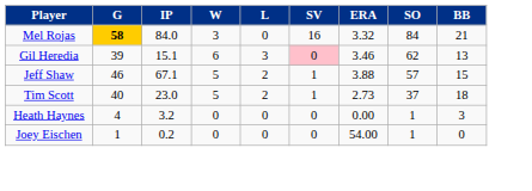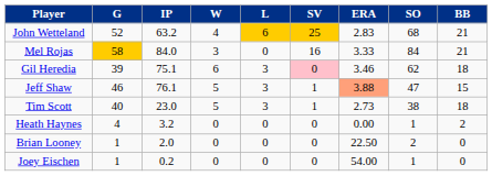 <table class="wikitable sortable">
 <tr>
 <th style="background:#003087;color:#FFFFFF;" width="16%">Player</th>
 <th style="background:#003087;color:#FFFFFF;" width="9%">G</th>
 <th style="background:#003087;color:#FFFFFF;" width="9%">IP</th>
 <th style="background:#003087;color:#FFFFFF;" width="9%">W</th>
 <th style="background:#003087;color:#FFFFFF;" width="9%">L</th>
 <th style="background:#003087;color:#FFFFFF;" width="9%">SV</th>
 <th style="background:#003087;color:#FFFFFF;" width="9%">ERA</th>
 <th style="background:#003087;color:#FFFFFF;" width="9%">SO</th>
 <th style="background:#003087;color:#FFFFFF;" width="9%">BB</th>
 </tr>
 <tr align="center">
+<td><a href='#'>John Wetteland</a></td>
+<td>52</td>
+<td>63.2</td>
+<td>4</td>
+<td bgcolor="#FFCC00">6</td>
+<td bgcolor="#FFCC00">25</td>
+<td>2.83</td>
+<td>68</td>
+<td>21</td>
+</tr>
+<tr align="center">
 <td><a href='#'>Mel Rojas</a></td>
-<td bgcolor="#FFCC00"><strong>58</strong></td>
+<td bgcolor="#FFCC00">58</td>
 <td>84.0</td>
 <td>3</td>
 <td>0</td>
 <td>16</td>
-<td>3.32</td>
+<td>3.33</td>
 <td>84</td>
 <td>21</td>
 </tr>
 <tr align="center">
 <td><a href='#'>Gil Heredia</a></td>
 <td>39</td>
-<td>15.1</td>
+<td>75.1</td>
 <td>6</td>
 <td>3</td>
 <td style="background: pink;">0</td>
 <td>3.46</td>
 <td>62</td>
-<td>13</td>
+<td>18</td>
 </tr>
 <tr align=center>
 <td><a href='#'>Jeff Shaw</a></td>
 <td>46</td>
-<td>67.1</td>
+<td>76.1</td>
 <td>5</td>
-<td>2</td>
+<td>3</td>
 <td>1</td>
-<td>3.88</td>
-<td>57</td>
+<td style="background: lightsalmon;">3.88</td>
+<td>47</td>
 <td>15</td>
 </tr>
 <tr align="center">
 <td><a href='#'>Tim Scott</a></td>
 <td>40</td>
 <td>23.0</td>
 <td>5</td>
-<td>2</td>
+<td>3</td>
 <td>1</td>
 <td>2.73</td>
-<td>37</td>
+<td>38</td>
 <td>18</td>
 </tr>
 <tr align="center">
 <td><a href='#'>Heath Haynes</a></td>
 <td>4</td>
 <td>3.2</td>
 <td>0</td>
 <td>0</td>
 <td>0</td>
 <td>0.00</td>
 <td>1</td>
-<td>3</td>
+<td>2</td>
+</tr>
+<tr align="center">
+<td><a href='#'>Brian Looney</a></td>
+<td>1</td>
+<td>2.0</td>
+<td>0</td>
+<td>0</td>
+<td>0</td>
+<td>22.50</td>
+<td>2</td>
+<td>0</td>
 </tr>
 <tr align=center>
 <td><a href='#'>Joey Eischen</a></td>
 <td>1</td>
 <td>0.2</td>
 <td>0</td>
 <td>0</td>
 <td>0</td>
 <td>54.00</td>
 <td>1</td>
 <td>0</td>
 </tr>
 </table>
